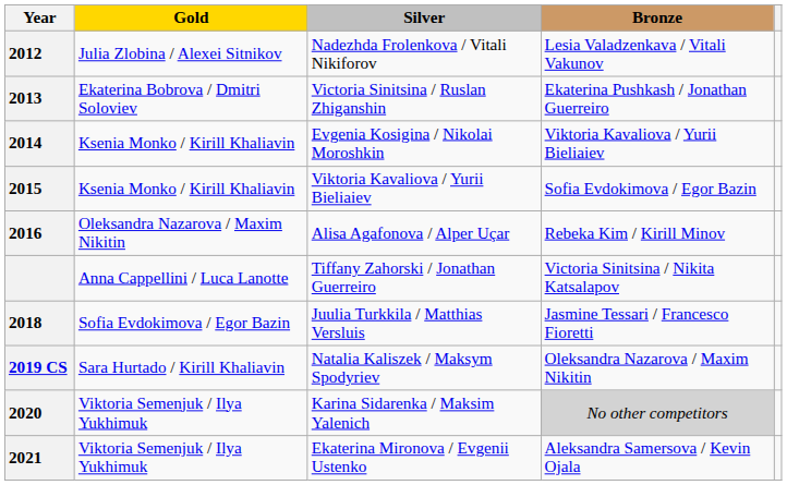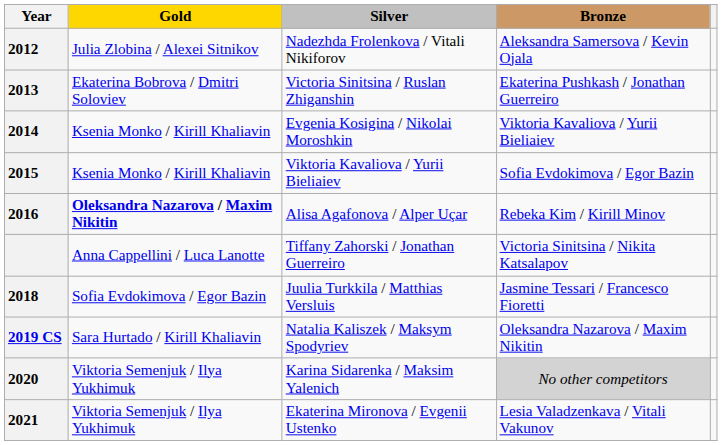 <table class="wikitable unsortable" style="text-align:left; width:85%">
 <tr>
 <th scope="col" style="text-align:center">Year</th>
 <td scope="col" style="text-align:center; width:30%; background:gold"><strong>Gold</strong></td>
 <td scope="col" style="text-align:center; width:30%; background:silver"><strong>Silver</strong></td>
 <td scope="col" style="text-align:center; width:30%; background:#c96"><strong>Bronze</strong></td>
 <th scope="col" style="text-align:center"></th>
 </tr>
 <tr>
 <th scope="row" style="text-align:left">2012</th>
 <td> <a href='#'>Julia Zlobina</a> / <a href='#'>Alexei Sitnikov</a></td>
 <td> <a href='#'>Nadezhda Frolenkova</a> / Vitali Nikiforov</td>
-<td> <a href='#'>Lesia Valadzenkava</a> / <a href='#'>Vitali Vakunov</a></td>
+<td> <a href='#'>Aleksandra Samersova</a> / <a href='#'>Kevin Ojala</a></td>
 <td></td>
 </tr>
 <tr>
 <th scope="row" style="text-align:left">2013</th>
 <td> <a href='#'>Ekaterina Bobrova</a> / <a href='#'>Dmitri Soloviev</a></td>
 <td> <a href='#'>Victoria Sinitsina</a> / <a href='#'>Ruslan Zhiganshin</a></td>
 <td> <a href='#'>Ekaterina Pushkash</a> / <a href='#'>Jonathan Guerreiro</a></td>
 <td></td>
 </tr>
 <tr>
 <th scope="row" style="text-align:left">2014</th>
 <td> <a href='#'>Ksenia Monko</a> / <a href='#'>Kirill Khaliavin</a></td>
 <td> <a href='#'>Evgenia Kosigina</a> / <a href='#'>Nikolai Moroshkin</a></td>
 <td> <a href='#'>Viktoria Kavaliova</a> / <a href='#'>Yurii Bieliaiev</a></td>
 <td></td>
 </tr>
 <tr>
 <th scope="row" style="text-align:left">2015</th>
 <td> <a href='#'>Ksenia Monko</a> / <a href='#'>Kirill Khaliavin</a></td>
 <td> <a href='#'>Viktoria Kavaliova</a> / <a href='#'>Yurii Bieliaiev</a></td>
 <td> <a href='#'>Sofia Evdokimova</a> / <a href='#'>Egor Bazin</a></td>
 <td></td>
 </tr>
 <tr>
 <th scope="row" style="text-align:left">2016</th>
-<td> <a href='#'>Oleksandra Nazarova</a> / <a href='#'>Maxim Nikitin</a></td>
+<td><strong> <a href='#'>Oleksandra Nazarova</a> / <a href='#'>Maxim Nikitin</a></strong></td>
 <td> <a href='#'>Alisa Agafonova</a> / <a href='#'>Alper Uçar</a></td>
 <td> <a href='#'>Rebeka Kim</a> / <a href='#'>Kirill Minov</a></td>
 <td></td>
 </tr>
 <tr>
 <th scope="row" style="text-align:left"></th>
 <td> <a href='#'>Anna Cappellini</a> / <a href='#'>Luca Lanotte</a></td>
 <td> <a href='#'>Tiffany Zahorski</a> / <a href='#'>Jonathan Guerreiro</a></td>
 <td> <a href='#'>Victoria Sinitsina</a> / <a href='#'>Nikita Katsalapov</a></td>
 <td></td>
 </tr>
 <tr>
 <th scope="row" style="text-align:left">2018</th>
 <td> <a href='#'>Sofia Evdokimova</a> / <a href='#'>Egor Bazin</a></td>
 <td> <a href='#'>Juulia Turkkila</a> / <a href='#'>Matthias Versluis</a></td>
 <td> <a href='#'>Jasmine Tessari</a> / <a href='#'>Francesco Fioretti</a></td>
 <td></td>
 </tr>
 <tr>
 <th scope="row" style="text-align:left"><a href='#'>2019 CS</a></th>
 <td> <a href='#'>Sara Hurtado</a> / <a href='#'>Kirill Khaliavin</a></td>
 <td> <a href='#'>Natalia Kaliszek</a> / <a href='#'>Maksym Spodyriev</a></td>
 <td> <a href='#'>Oleksandra Nazarova</a> / <a href='#'>Maxim Nikitin</a></td>
 <td></td>
 </tr>
 <tr>
 <th scope="row" style="text-align:left">2020</th>
 <td> <a href='#'>Viktoria Semenjuk</a> / <a href='#'>Ilya Yukhimuk</a></td>
 <td> <a href='#'>Karina Sidarenka</a> / <a href='#'>Maksim Yalenich</a></td>
 <td align=center bgcolor="lightgray"><em>No other competitors</em></td>
 <td></td>
 </tr>
 <tr>
 <th scope="row" style="text-align:left">2021</th>
 <td> <a href='#'>Viktoria Semenjuk</a> / <a href='#'>Ilya Yukhimuk</a></td>
 <td> <a href='#'>Ekaterina Mironova</a> / <a href='#'>Evgenii Ustenko</a></td>
-<td> <a href='#'>Aleksandra Samersova</a> / <a href='#'>Kevin Ojala</a></td>
+<td> <a href='#'>Lesia Valadzenkava</a> / <a href='#'>Vitali Vakunov</a></td>
 <td></td>
 </tr>
 </table>
